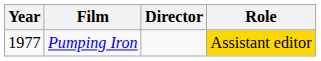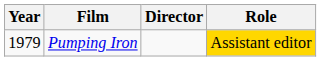 <table class="wikitable">
 <tr>
 <th>Year</th>
 <th>Film</th>
 <th>Director</th>
 <th>Role</th>
 </tr>
 <tr>
-<td>1977</td>
+<td>1979</td>
 <td><em><a href='#'>Pumping Iron</a></em></td>
 <td></td>
 <td style="background: gold;">Assistant editor</td>
 </tr>
 </table>
